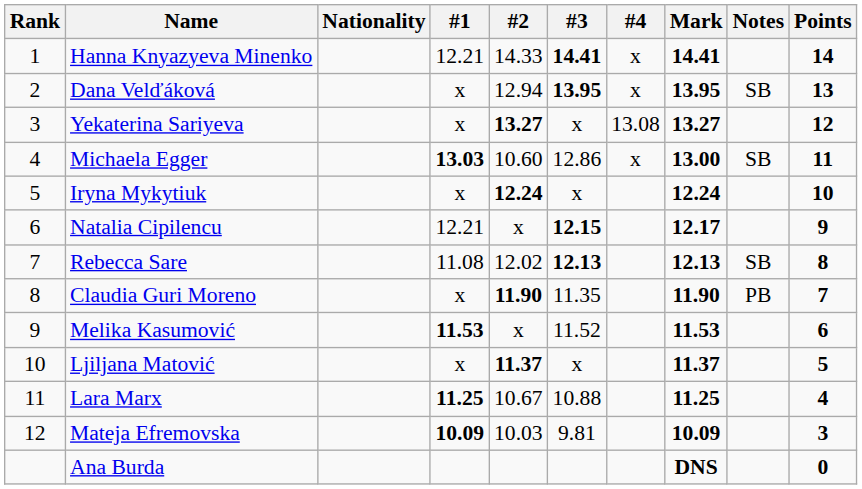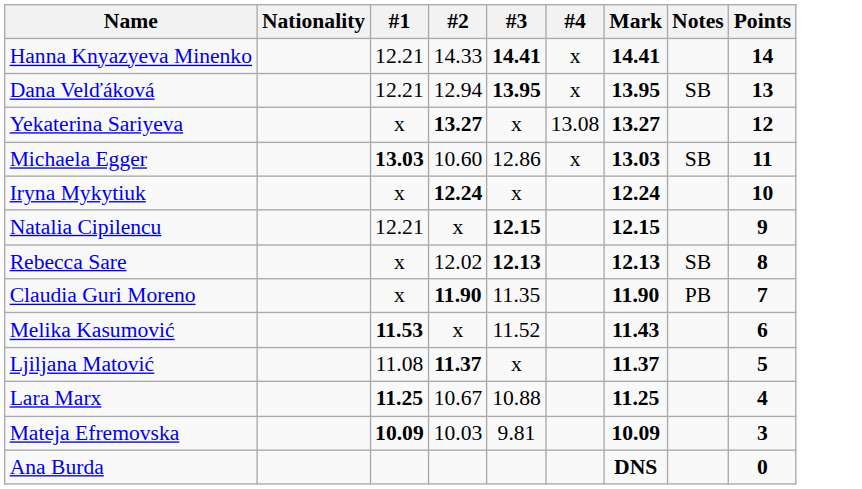 <table class="wikitable sortable" style="text-align:center">
 <tr>
-<th>Rank</th>
 <th>Name</th>
 <th>Nationality</th>
 <th>#1</th>
 <th>#2</th>
 <th>#3</th>
 <th>#4</th>
 <th>Mark</th>
 <th>Notes</th>
 <th>Points</th>
 </tr>
 <tr>
-<td>1</td>
 <td align=left><a href='#'>Hanna Knyazyeva Minenko</a></td>
 <td align=left></td>
 <td>12.21</td>
 <td>14.33</td>
 <td><strong>14.41</strong></td>
 <td>x</td>
 <td><strong>14.41</strong></td>
 <td></td>
 <td><strong>14</strong></td>
 </tr>
 <tr>
-<td>2</td>
 <td align=left><a href='#'>Dana Velďáková</a></td>
 <td align=left></td>
-<td>x</td>
+<td>12.21</td>
 <td>12.94</td>
 <td><strong>13.95</strong></td>
 <td>x</td>
 <td><strong>13.95</strong></td>
 <td>SB</td>
 <td><strong>13</strong></td>
 </tr>
 <tr>
-<td>3</td>
 <td align=left><a href='#'>Yekaterina Sariyeva</a></td>
 <td align=left></td>
 <td>x</td>
 <td><strong>13.27</strong></td>
 <td>x</td>
 <td>13.08</td>
 <td><strong>13.27</strong></td>
 <td></td>
 <td><strong>12</strong></td>
 </tr>
 <tr>
-<td>4</td>
 <td align=left><a href='#'>Michaela Egger</a></td>
 <td align=left></td>
 <td><strong>13.03</strong></td>
 <td>10.60</td>
 <td>12.86</td>
 <td>x</td>
-<td><strong>13.00</strong></td>
+<td><strong>13.03</strong></td>
 <td>SB</td>
 <td><strong>11</strong></td>
 </tr>
 <tr>
-<td>5</td>
 <td align=left><a href='#'>Iryna Mykytiuk</a></td>
 <td align=left></td>
 <td>x</td>
 <td><strong>12.24</strong></td>
 <td>x</td>
 <td></td>
 <td><strong>12.24</strong></td>
 <td></td>
 <td><strong>10</strong></td>
 </tr>
 <tr>
-<td>6</td>
 <td align=left><a href='#'>Natalia Cipilencu</a></td>
 <td align=left></td>
 <td>12.21</td>
 <td>x</td>
 <td><strong>12.15</strong></td>
 <td></td>
-<td><strong>12.17</strong></td>
+<td><strong>12.15</strong></td>
 <td></td>
 <td><strong>9</strong></td>
 </tr>
 <tr>
-<td>7</td>
 <td align=left><a href='#'>Rebecca Sare</a></td>
 <td align=left></td>
-<td>11.08</td>
+<td>x</td>
 <td>12.02</td>
 <td><strong>12.13</strong></td>
 <td></td>
 <td><strong>12.13</strong></td>
 <td>SB</td>
 <td><strong>8</strong></td>
 </tr>
 <tr>
-<td>8</td>
 <td align=left><a href='#'>Claudia Guri Moreno</a></td>
 <td align=left></td>
 <td>x</td>
 <td><strong>11.90</strong></td>
 <td>11.35</td>
 <td></td>
 <td><strong>11.90</strong></td>
 <td>PB</td>
 <td><strong>7</strong></td>
 </tr>
 <tr>
-<td>9</td>
 <td align=left><a href='#'>Melika Kasumović</a></td>
 <td align=left></td>
 <td><strong>11.53</strong></td>
 <td>x</td>
 <td>11.52</td>
 <td></td>
-<td><strong>11.53</strong></td>
+<td><strong>11.43</strong></td>
 <td></td>
 <td><strong>6</strong></td>
 </tr>
 <tr>
-<td>10</td>
 <td align=left><a href='#'>Ljiljana Matović</a></td>
 <td align=left></td>
-<td>x</td>
+<td>11.08</td>
 <td><strong>11.37</strong></td>
 <td>x</td>
 <td></td>
 <td><strong>11.37</strong></td>
 <td></td>
 <td><strong>5</strong></td>
 </tr>
 <tr>
-<td>11</td>
 <td align=left><a href='#'>Lara Marx</a></td>
 <td align=left></td>
 <td><strong>11.25</strong></td>
 <td>10.67</td>
 <td>10.88</td>
 <td></td>
 <td><strong>11.25</strong></td>
 <td></td>
 <td><strong>4</strong></td>
 </tr>
 <tr>
-<td>12</td>
 <td align=left><a href='#'>Mateja Efremovska</a></td>
 <td align=left></td>
 <td><strong>10.09</strong></td>
 <td>10.03</td>
 <td>9.81</td>
 <td></td>
 <td><strong>10.09</strong></td>
 <td></td>
 <td><strong>3</strong></td>
 </tr>
 <tr>
-<td></td>
 <td align=left><a href='#'>Ana Burda</a></td>
 <td align=left></td>
 <td></td>
 <td></td>
 <td></td>
 <td></td>
 <td><strong>DNS </strong></td>
 <td></td>
 <td><strong>0</strong></td>
 </tr>
 </table>
